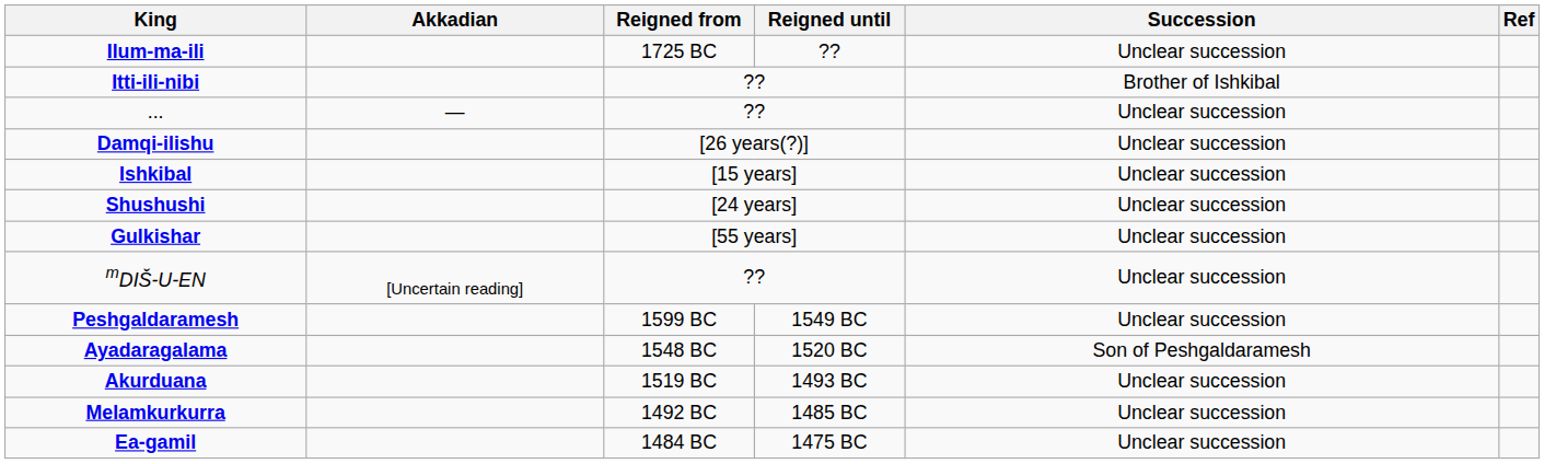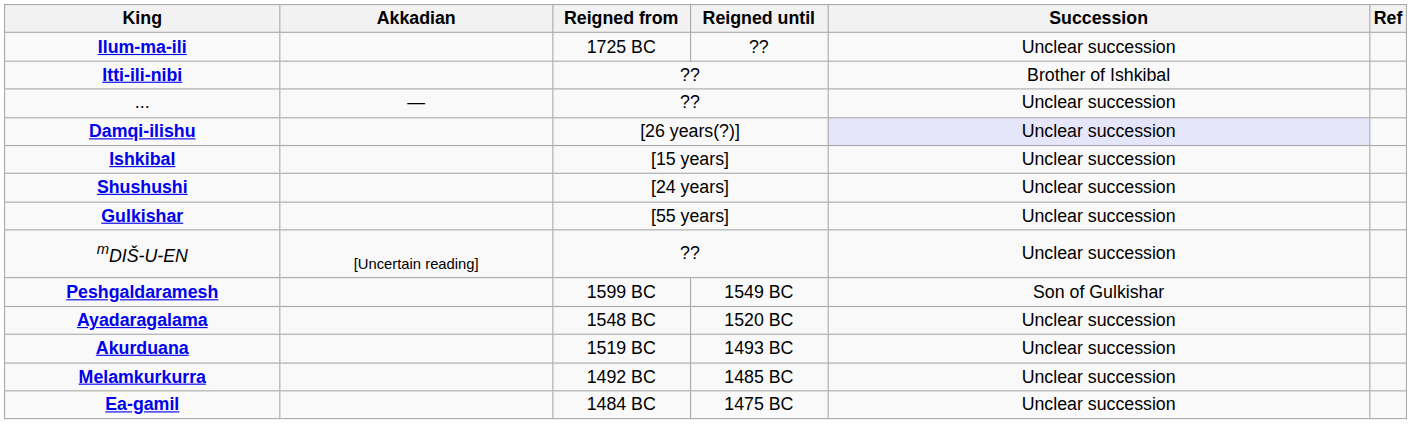 <table class="wikitable" style="width:100%; text-align:center;">
 <tr>
 <th width="20%">King</th>
 <th width="20%">Akkadian</th>
 <th width="10%">Reigned from</th>
 <th width="10%">Reigned until</th>
 <th width="40%">Succession</th>
 <th width="10%">Ref</th>
 </tr>
 <tr>
 <td><strong><a href='#'>Ilum-ma-ili</a></strong></td>
 <td><br><small></small></td>
 <td> 1725 BC</td>
 <td>??</td>
 <td>Unclear succession</td>
 <td></td>
 </tr>
 <tr>
 <td><strong><a href='#'>Itti-ili-nibi</a></strong></td>
 <td><br><small></small></td>
 <td colspan=2>??</td>
 <td>Brother of Ishkibal</td>
 <td></td>
 </tr>
 <tr>
 <td>...</td>
 <td>—<br></td>
 <td colspan="2">??</td>
 <td>Unclear succession</td>
 <td></td>
 </tr>
 <tr>
 <td><strong><a href='#'>Damqi-ilishu</a></strong></td>
 <td><br><small></small></td>
 <td colspan=2>[26 years(?)]</td>
-<td>Unclear succession</td>
+<td style="background: lavender;">Unclear succession</td>
 <td></td>
 </tr>
 <tr>
 <td><strong><a href='#'>Ishkibal</a></strong></td>
 <td><br><small></small></td>
 <td colspan=2>[15 years]</td>
 <td>Unclear succession</td>
 <td></td>
 </tr>
 <tr>
 <td><strong><a href='#'>Shushushi</a></strong></td>
 <td><br><small></small></td>
 <td colspan=2>[24 years]</td>
 <td>Unclear succession</td>
 <td></td>
 </tr>
 <tr>
 <td><strong><a href='#'>Gulkishar</a></strong></td>
 <td><br><small></small></td>
 <td colspan=2>[55 years]</td>
 <td>Unclear succession</td>
 <td></td>
 </tr>
 <tr>
 <td><em><sup>m</sup>DIŠ-U-EN</em></td>
 <td><br><small>[Uncertain reading]</small></td>
 <td colspan=2>??</td>
 <td>Unclear succession</td>
 <td></td>
 </tr>
 <tr>
 <td><strong><a href='#'>Peshgaldaramesh</a></strong></td>
 <td><br><small></small></td>
 <td> 1599 BC</td>
 <td> 1549 BC</td>
-<td>Unclear succession</td>
+<td>Son of Gulkishar</td>
 <td></td>
 </tr>
 <tr>
 <td><strong><a href='#'>Ayadaragalama</a></strong></td>
 <td><br><small></small></td>
 <td> 1548 BC</td>
 <td> 1520 BC</td>
-<td>Son of Peshgaldaramesh</td>
+<td>Unclear succession</td>
 <td></td>
 </tr>
 <tr>
 <td><strong><a href='#'>Akurduana</a></strong></td>
 <td><br><small></small></td>
 <td> 1519 BC</td>
 <td> 1493 BC</td>
 <td>Unclear succession</td>
 <td></td>
 </tr>
 <tr>
 <td><strong><a href='#'>Melamkurkurra</a></strong></td>
 <td><br><small></small></td>
 <td> 1492 BC</td>
 <td> 1485 BC</td>
 <td>Unclear succession</td>
 <td></td>
 </tr>
 <tr>
 <td><strong><a href='#'>Ea-gamil</a></strong></td>
 <td><br><small></small></td>
 <td> 1484 BC</td>
 <td> 1475 BC</td>
 <td>Unclear succession</td>
 <td></td>
 </tr>
 </table>
